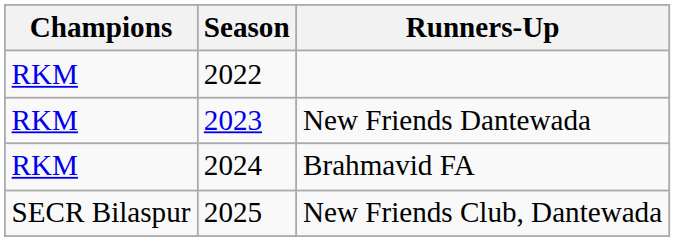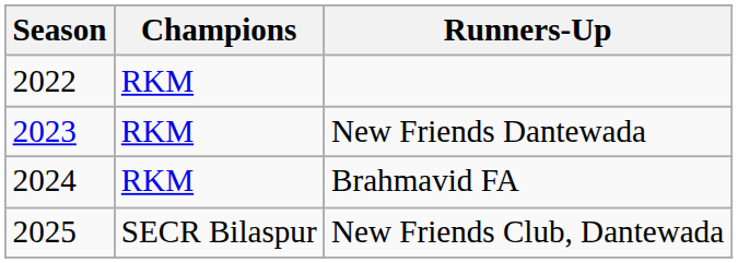 <table class="wikitable">
 <tr>
+<th>Season</th>
 <th>Champions</th>
-<th>Season</th>
 <th>Runners-Up</th>
 </tr>
 <tr>
+<td>2022</td>
 <td><a href='#'>RKM</a></td>
-<td>2022</td>
 <td></td>
 </tr>
 <tr>
+<td><a href='#'>2023</a></td>
 <td><a href='#'>RKM</a></td>
-<td><a href='#'>2023</a></td>
 <td>New Friends Dantewada</td>
 </tr>
 <tr>
+<td>2024</td>
 <td><a href='#'>RKM</a></td>
-<td>2024</td>
 <td>Brahmavid FA</td>
 </tr>
 <tr>
+<td>2025</td>
 <td>SECR Bilaspur</td>
-<td>2025</td>
 <td>New Friends Club, Dantewada</td>
 </tr>
 </table>
